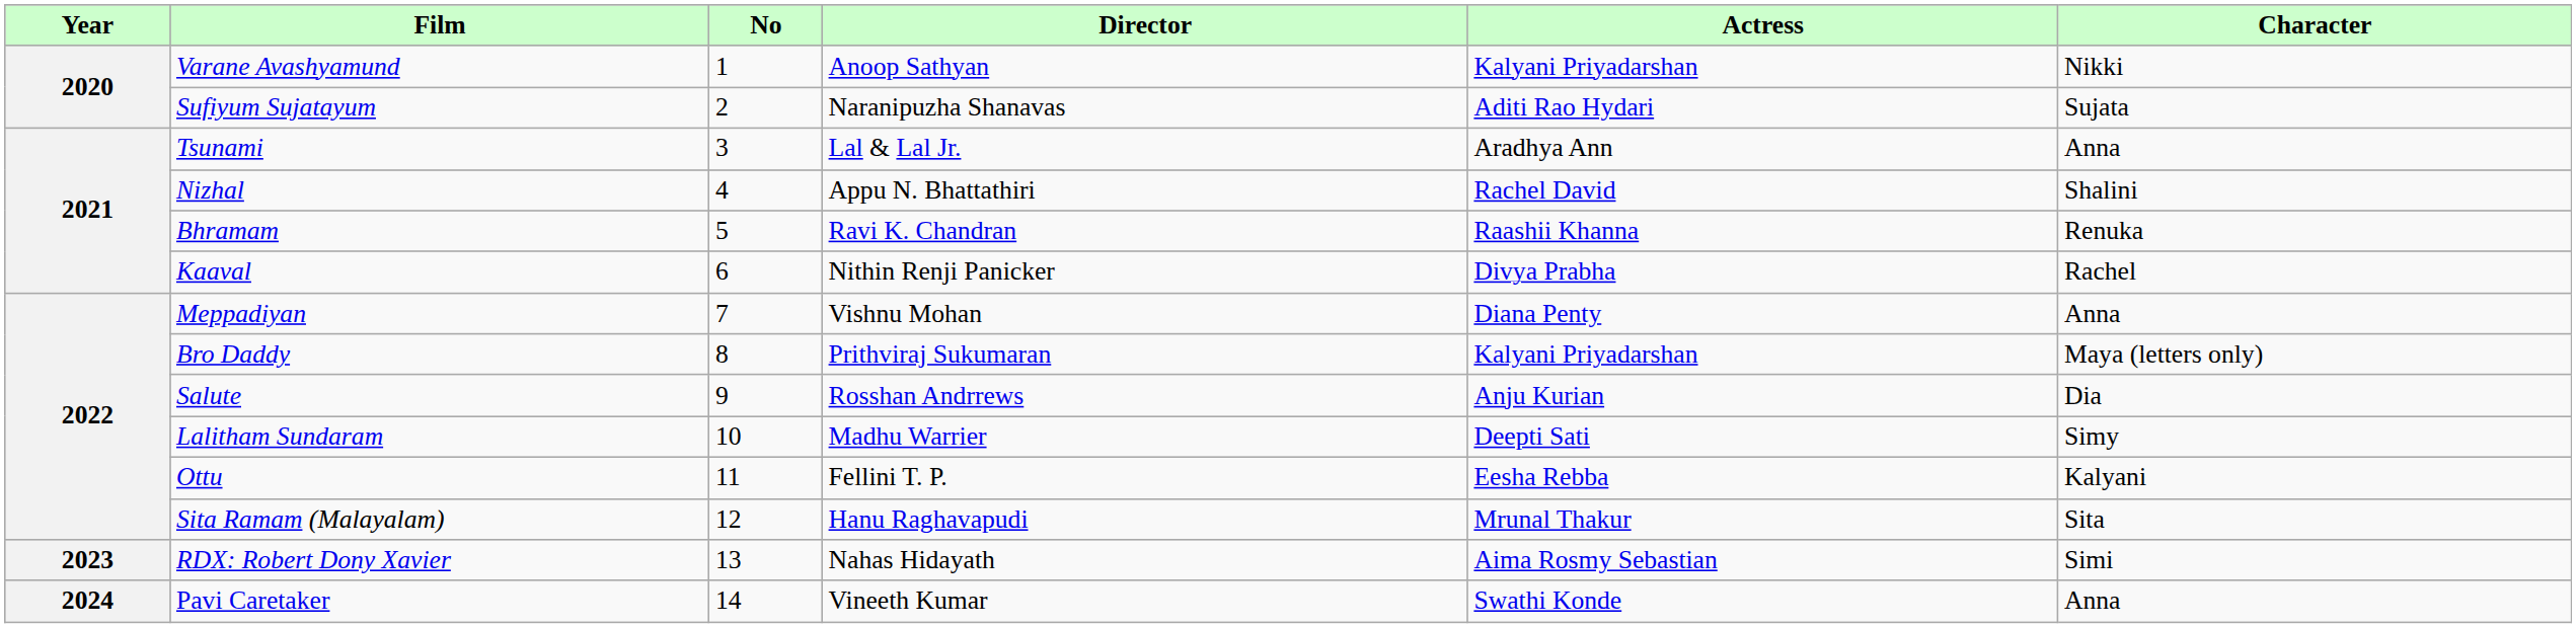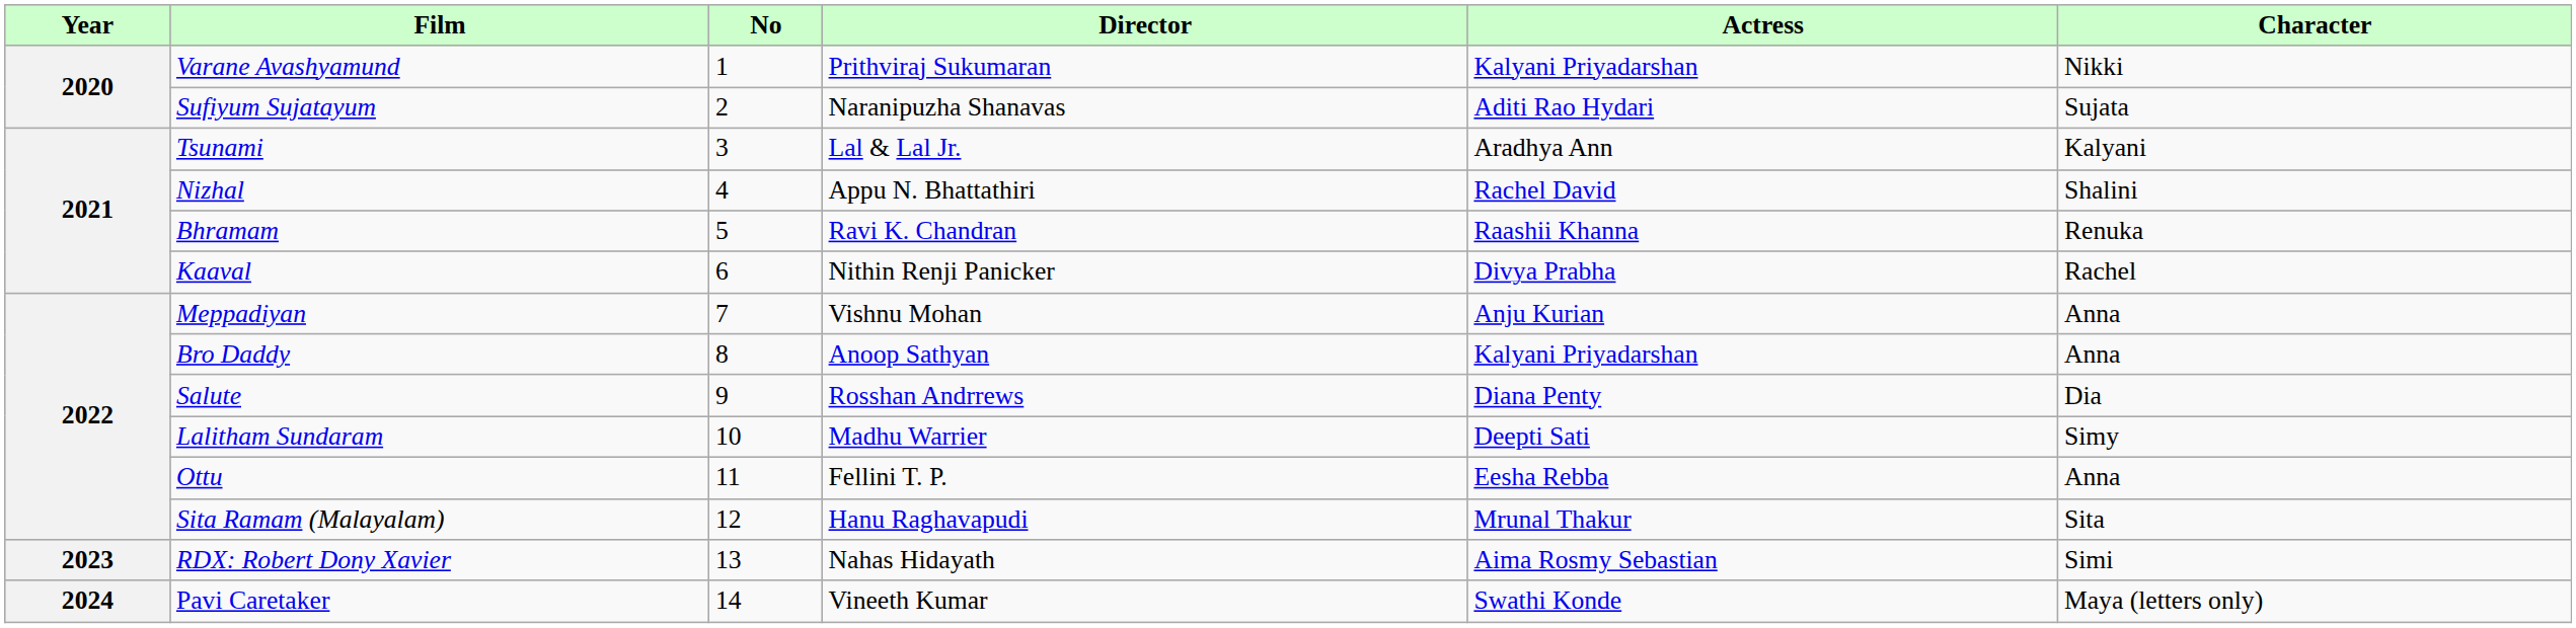 <table class="wikitable plainrowheaders" width="100%" textcolor:#000;">
 <tr style="background:#cfc; text-align:center;">
 <td><strong>Year</strong></td>
 <td scope="col" width="21%"><strong>Film</strong></td>
 <td><strong>No</strong></td>
 <td><strong>Director</strong></td>
 <td scope="col" width="23%"><strong>Actress</strong></td>
 <td scope="col" width="20%"><strong>Character</strong></td>
 </tr>
 <tr>
 <th rowspan="2">2020</th>
 <td><em><a href='#'>Varane Avashyamund</a></em></td>
 <td>1</td>
-<td><a href='#'>Anoop Sathyan</a></td>
+<td><a href='#'>Prithviraj Sukumaran</a></td>
 <td><a href='#'>Kalyani Priyadarshan</a></td>
 <td>Nikki</td>
 </tr>
 <tr>
 <td scope="row"><em><a href='#'>Sufiyum Sujatayum</a></em></td>
 <td>2</td>
 <td>Naranipuzha Shanavas</td>
 <td><a href='#'>Aditi Rao Hydari</a></td>
 <td>Sujata</td>
 </tr>
 <tr>
 <th rowspan="4">2021</th>
 <td scope="row"><a href='#'><em>Tsunami</em></a></td>
 <td>3</td>
 <td><a href='#'>Lal</a> & <a href='#'>Lal Jr.</a></td>
 <td>Aradhya Ann</td>
-<td>Anna</td>
+<td>Kalyani</td>
 </tr>
 <tr>
 <td scope="row"><a href='#'><em>Nizhal</em></a></td>
 <td>4</td>
 <td>Appu N. Bhattathiri</td>
 <td><a href='#'>Rachel David</a></td>
 <td>Shalini</td>
 </tr>
 <tr>
 <td scope="row"><em><a href='#'>Bhramam</a></em></td>
 <td>5</td>
 <td><a href='#'>Ravi K. Chandran</a></td>
 <td><a href='#'>Raashii Khanna</a></td>
 <td>Renuka</td>
 </tr>
 <tr>
 <td scope="row"><a href='#'><em>Kaaval</em></a></td>
 <td>6</td>
 <td>Nithin Renji Panicker</td>
 <td><a href='#'>Divya Prabha</a></td>
 <td>Rachel</td>
 </tr>
 <tr>
 <th rowspan="6">2022</th>
 <td scope="row"><em><a href='#'>Meppadiyan</a></em></td>
 <td>7</td>
 <td>Vishnu Mohan</td>
-<td><a href='#'>Diana Penty</a></td>
+<td><a href='#'>Anju Kurian</a></td>
 <td>Anna</td>
 </tr>
 <tr>
 <td><em><a href='#'>Bro Daddy</a></em></td>
 <td>8</td>
-<td><a href='#'>Prithviraj Sukumaran</a></td>
+<td><a href='#'>Anoop Sathyan</a></td>
 <td><a href='#'>Kalyani Priyadarshan</a></td>
-<td>Maya (letters only)</td>
+<td>Anna</td>
 </tr>
 <tr>
 <td scope="row"><em><a href='#'>Salute</a></em></td>
 <td>9</td>
 <td><a href='#'>Rosshan Andrrews</a></td>
-<td><a href='#'>Anju Kurian</a></td>
+<td><a href='#'>Diana Penty</a></td>
 <td>Dia</td>
 </tr>
 <tr>
 <td><em><a href='#'>Lalitham Sundaram</a></em></td>
 <td>10</td>
 <td><a href='#'>Madhu Warrier</a></td>
 <td><a href='#'>Deepti Sati</a></td>
 <td>Simy</td>
 </tr>
 <tr>
 <td><a href='#'><em>Ottu</em></a></td>
 <td>11</td>
 <td>Fellini T. P.</td>
 <td><a href='#'>Eesha Rebba</a></td>
-<td>Kalyani</td>
+<td>Anna</td>
 </tr>
 <tr>
 <td><em><a href='#'>Sita Ramam</a></em> <em>(Malayalam)</em></td>
 <td>12</td>
 <td><a href='#'>Hanu Raghavapudi</a></td>
 <td><a href='#'>Mrunal Thakur</a></td>
 <td>Sita</td>
 </tr>
 <tr>
 <th>2023</th>
 <td><em><a href='#'>RDX: Robert Dony Xavier</a></em></td>
 <td>13</td>
 <td>Nahas Hidayath</td>
 <td><a href='#'>Aima Rosmy Sebastian</a></td>
 <td>Simi</td>
 </tr>
 <tr>
 <th>2024</th>
 <td><a href='#'>Pavi Caretaker</a></td>
 <td>14</td>
 <td>Vineeth Kumar</td>
 <td><a href='#'>Swathi Konde</a></td>
-<td>Anna</td>
+<td>Maya (letters only)</td>
 </tr>
 </table>
